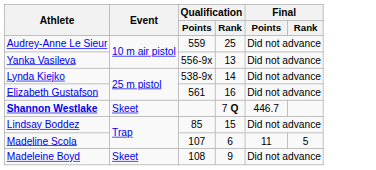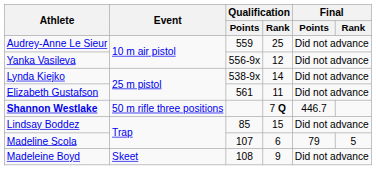 <table class=wikitable style=font-size:90%;text-align:center>
 <tr>
 <th rowspan=2>Athlete</th>
 <th rowspan=2>Event</th>
 <th colspan=2>Qualification</th>
 <th colspan=2>Final</th>
 </tr>
 <tr style=font-size:95%>
 <th>Points</th>
 <th>Rank</th>
 <th>Points</th>
 <th>Rank</th>
 </tr>
 <tr>
 <td align=left><a href='#'>Audrey-Anne Le Sieur</a></td>
 <td align=left rowspan=2><a href='#'>10 m air pistol</a></td>
 <td>559</td>
 <td>25</td>
 <td colspan=2>Did not advance</td>
 </tr>
 <tr>
 <td align=left><a href='#'>Yanka Vasileva</a></td>
 <td>556-9x</td>
-<td>13</td>
+<td>12</td>
 <td colspan=2>Did not advance</td>
 </tr>
 <tr>
 <td align=left><a href='#'>Lynda Kiejko</a></td>
 <td align=left rowspan=2><a href='#'>25 m pistol</a></td>
 <td>538-9x</td>
 <td>14</td>
 <td colspan=2>Did not advance</td>
 </tr>
 <tr>
 <td align=left><a href='#'>Elizabeth Gustafson</a></td>
 <td>561</td>
-<td>16</td>
+<td>11</td>
 <td colspan=2>Did not advance</td>
 </tr>
 <tr>
 <td align=left><strong><a href='#'>Shannon Westlake</a></strong></td>
-<td align=left><a href='#'>Skeet</a></td>
+<td align=left><a href='#'>50 m rifle three positions</a></td>
 <td></td>
 <td>7 <strong>Q</strong></td>
 <td>446.7</td>
 <td></td>
 </tr>
 <tr>
 <td align=left><a href='#'>Lindsay Boddez</a></td>
 <td align=left rowspan=2><a href='#'>Trap</a></td>
 <td>85</td>
 <td>15</td>
 <td colspan=2>Did not advance</td>
 </tr>
 <tr>
 <td align=left><a href='#'>Madeline Scola</a></td>
 <td>107</td>
 <td>6</td>
-<td>11</td>
+<td>79</td>
 <td>5</td>
 </tr>
 <tr>
 <td align=left><a href='#'>Madeleine Boyd</a></td>
 <td align=left><a href='#'>Skeet</a></td>
 <td>108</td>
 <td>9</td>
 <td colspan=2>Did not advance</td>
 </tr>
 </table>
